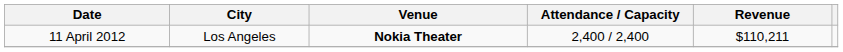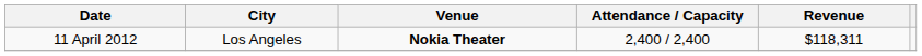 <table class="wikitable" style="text-align:center;">
 <tr>
 <th scope="col" style="width:12em;">Date</th>
 <th scope="col" style="width:10em;">City</th>
 <th scope="col" style="width:16em;">Venue</th>
 <th scope="col" style="width:12em;">Attendance / Capacity</th>
 <th scope="col" style="width:10em;">Revenue</th>
 <th scope="col" class="unsortable"></th>
 </tr>
 <tr>
 <td>11 April 2012</td>
 <td>Los Angeles</td>
 <td><strong>Nokia Theater</strong></td>
 <td>2,400 / 2,400</td>
-<td>$110,211</td>
+<td>$118,311</td>
 <td></td>
 </tr>
 <tr>
 </tr>
 </table>
